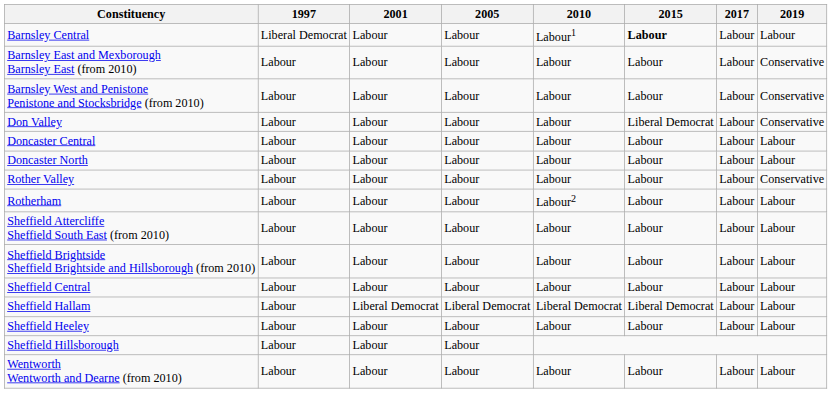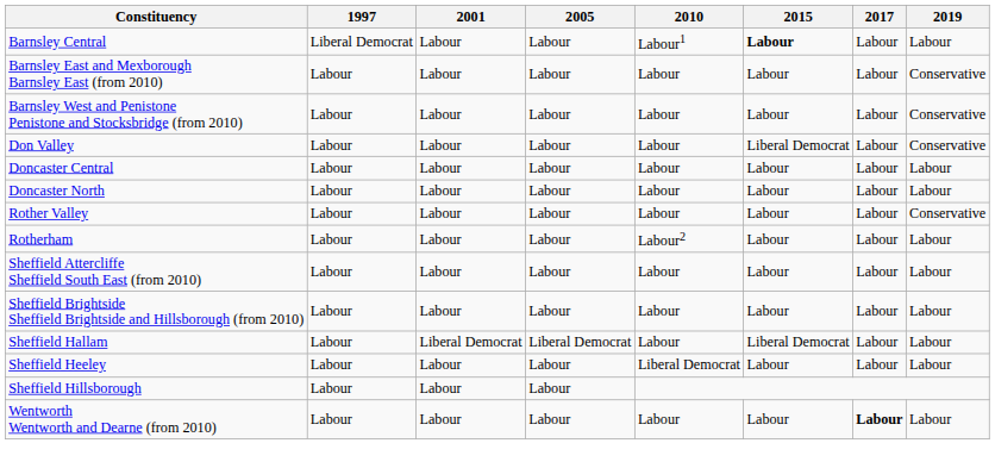 <table class="wikitable">
 <tr>
 <th>Constituency</th>
 <th>1997</th>
 <th>2001</th>
 <th>2005</th>
 <th>2010</th>
 <th>2015</th>
 <th>2017</th>
 <th>2019</th>
 </tr>
 <tr>
 <td><a href='#'>Barnsley Central</a></td>
 <td bgcolor=>Liberal Democrat</td>
 <td bgcolor=>Labour</td>
 <td bgcolor=>Labour</td>
 <td bgcolor=>Labour<sup>1</sup></td>
 <td bgcolor=><strong>Labour</strong></td>
 <td bgcolor=>Labour</td>
 <td bgcolor=>Labour</td>
 </tr>
 <tr>
 <td><a href='#'>Barnsley East and Mexborough</a><br><a href='#'>Barnsley East</a> (from 2010)</td>
 <td bgcolor=>Labour</td>
 <td bgcolor=>Labour</td>
 <td bgcolor=>Labour</td>
 <td bgcolor=>Labour</td>
 <td bgcolor=>Labour</td>
 <td bgcolor=>Labour</td>
 <td bgcolor=>Conservative</td>
 </tr>
 <tr>
 <td><a href='#'>Barnsley West and Penistone</a><br><a href='#'>Penistone and Stocksbridge</a> (from 2010)</td>
 <td bgcolor=>Labour</td>
 <td bgcolor=>Labour</td>
 <td bgcolor=>Labour</td>
 <td bgcolor=>Labour</td>
 <td bgcolor=>Labour</td>
 <td bgcolor=>Labour</td>
 <td bgcolor=>Conservative</td>
 </tr>
 <tr>
 <td><a href='#'>Don Valley</a></td>
 <td bgcolor=>Labour</td>
 <td bgcolor=>Labour</td>
 <td bgcolor=>Labour</td>
 <td bgcolor=>Labour</td>
 <td bgcolor=>Liberal Democrat</td>
 <td bgcolor=>Labour</td>
 <td bgcolor=>Conservative</td>
 </tr>
 <tr>
 <td><a href='#'>Doncaster Central</a></td>
 <td bgcolor=>Labour</td>
 <td bgcolor=>Labour</td>
 <td bgcolor=>Labour</td>
 <td bgcolor=>Labour</td>
 <td bgcolor=>Labour</td>
 <td bgcolor=>Labour</td>
 <td bgcolor=>Labour</td>
 </tr>
 <tr>
 <td><a href='#'>Doncaster North</a></td>
 <td bgcolor=>Labour</td>
 <td bgcolor=>Labour</td>
 <td bgcolor=>Labour</td>
 <td bgcolor=>Labour</td>
 <td bgcolor=>Labour</td>
 <td bgcolor=>Labour</td>
 <td bgcolor=>Labour</td>
 </tr>
 <tr>
 <td><a href='#'>Rother Valley</a></td>
 <td bgcolor=>Labour</td>
 <td bgcolor=>Labour</td>
 <td bgcolor=>Labour</td>
 <td bgcolor=>Labour</td>
 <td bgcolor=>Labour</td>
 <td bgcolor=>Labour</td>
 <td bgcolor=>Conservative</td>
 </tr>
 <tr>
 <td><a href='#'>Rotherham</a></td>
 <td bgcolor=>Labour</td>
 <td bgcolor=>Labour</td>
 <td bgcolor=>Labour</td>
 <td bgcolor=>Labour<sup>2</sup></td>
 <td bgcolor=>Labour</td>
 <td bgcolor=>Labour</td>
 <td bgcolor=>Labour</td>
 </tr>
 <tr>
 <td><a href='#'>Sheffield Attercliffe</a><br><a href='#'>Sheffield South East</a> (from 2010)</td>
 <td bgcolor=>Labour</td>
 <td bgcolor=>Labour</td>
 <td bgcolor=>Labour</td>
 <td bgcolor=>Labour</td>
 <td bgcolor=>Labour</td>
 <td bgcolor=>Labour</td>
 <td bgcolor=>Labour</td>
 </tr>
 <tr>
 <td><a href='#'>Sheffield Brightside</a><br><a href='#'>Sheffield Brightside and Hillsborough</a> (from 2010)</td>
 <td bgcolor=>Labour</td>
 <td bgcolor=>Labour</td>
 <td bgcolor=>Labour</td>
 <td bgcolor=>Labour</td>
 <td bgcolor=>Labour</td>
 <td bgcolor=>Labour</td>
 <td bgcolor=>Labour</td>
 </tr>
 <tr>
-<td><a href='#'>Sheffield Central</a></td>
-<td bgcolor=>Labour</td>
-<td bgcolor=>Labour</td>
-<td bgcolor=>Labour</td>
-<td bgcolor=>Labour</td>
-<td bgcolor=>Labour</td>
-<td bgcolor=>Labour</td>
-<td bgcolor=>Labour</td>
-</tr>
-<tr>
 <td><a href='#'>Sheffield Hallam</a></td>
 <td bgcolor=>Labour</td>
 <td bgcolor=>Liberal Democrat</td>
 <td bgcolor=>Liberal Democrat</td>
-<td bgcolor=>Liberal Democrat</td>
+<td bgcolor=>Labour</td>
 <td bgcolor=>Liberal Democrat</td>
 <td bgcolor=>Labour</td>
 <td bgcolor=>Labour</td>
 </tr>
 <tr>
 <td><a href='#'>Sheffield Heeley</a></td>
 <td bgcolor=>Labour</td>
 <td bgcolor=>Labour</td>
 <td bgcolor=>Labour</td>
-<td bgcolor=>Labour</td>
+<td bgcolor=>Liberal Democrat</td>
 <td bgcolor=>Labour</td>
 <td bgcolor=>Labour</td>
 <td bgcolor=>Labour</td>
 </tr>
 <tr>
 <td><a href='#'>Sheffield Hillsborough</a></td>
 <td bgcolor=>Labour</td>
 <td bgcolor=>Labour</td>
 <td bgcolor=>Labour</td>
 <td colspan="4"></td>
 </tr>
 <tr>
 <td><a href='#'>Wentworth</a><br><a href='#'>Wentworth and Dearne</a> (from 2010)</td>
 <td bgcolor=>Labour</td>
 <td bgcolor=>Labour</td>
 <td bgcolor=>Labour</td>
 <td bgcolor=>Labour</td>
 <td bgcolor=>Labour</td>
-<td bgcolor=>Labour</td>
+<td bgcolor=><strong>Labour</strong></td>
 <td bgcolor=>Labour</td>
 </tr>
 </table>
